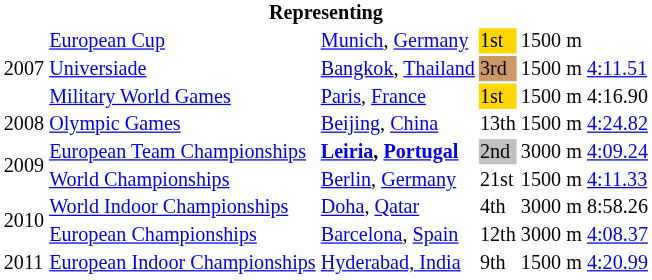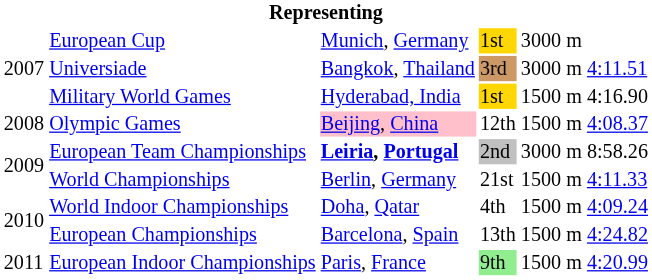 <table>
 <tr>
 <th colspan="6">Representing </th>
 </tr>
 <tr>
 <td rowspan=3>2007</td>
 <td><a href='#'>European Cup</a></td>
 <td><a href='#'>Munich</a>, <a href='#'>Germany</a></td>
 <td bgcolor=gold>1st</td>
-<td>1500 m</td>
+<td>3000 m</td>
 <td></td>
 </tr>
 <tr>
 <td><a href='#'>Universiade</a></td>
 <td><a href='#'>Bangkok</a>, <a href='#'>Thailand</a></td>
 <td bgcolor=cc9966>3rd</td>
-<td>1500 m</td>
+<td>3000 m</td>
 <td><a href='#'>4:11.51</a></td>
 </tr>
 <tr>
 <td><a href='#'>Military World Games</a></td>
-<td><a href='#'>Paris</a>, <a href='#'>France</a></td>
+<td><a href='#'>Hyderabad, India</a></td>
 <td bgcolor=gold>1st</td>
 <td>1500 m</td>
 <td>4:16.90</td>
 </tr>
 <tr>
 <td>2008</td>
 <td><a href='#'>Olympic Games</a></td>
-<td><a href='#'>Beijing</a>, <a href='#'>China</a></td>
-<td>13th</td>
+<td style="background: pink;"><a href='#'>Beijing</a>, <a href='#'>China</a></td>
+<td>12th</td>
 <td>1500 m</td>
-<td><a href='#'>4:24.82</a></td>
+<td><a href='#'>4:08.37</a></td>
 </tr>
 <tr>
 <td rowspan=2>2009</td>
 <td><a href='#'>European Team Championships</a></td>
 <td><strong><a href='#'>Leiria</a>, <a href='#'>Portugal</a></strong></td>
 <td bgcolor=silver>2nd</td>
 <td>3000 m</td>
-<td><a href='#'>4:09.24</a></td>
+<td>8:58.26</td>
 </tr>
 <tr>
 <td><a href='#'>World Championships</a></td>
 <td><a href='#'>Berlin</a>, <a href='#'>Germany</a></td>
 <td>21st</td>
 <td>1500 m</td>
 <td><a href='#'>4:11.33</a></td>
 </tr>
 <tr>
 <td rowspan=2>2010</td>
 <td><a href='#'>World Indoor Championships</a></td>
 <td><a href='#'>Doha</a>, <a href='#'>Qatar</a></td>
 <td>4th</td>
-<td>3000 m</td>
-<td>8:58.26</td>
+<td>1500 m</td>
+<td><a href='#'>4:09.24</a></td>
 </tr>
 <tr>
 <td><a href='#'>European Championships</a></td>
 <td><a href='#'>Barcelona</a>, <a href='#'>Spain</a></td>
-<td>12th</td>
-<td>3000 m</td>
-<td><a href='#'>4:08.37</a></td>
+<td>13th</td>
+<td>1500 m</td>
+<td><a href='#'>4:24.82</a></td>
 </tr>
 <tr>
 <td>2011</td>
 <td><a href='#'>European Indoor Championships</a></td>
-<td><a href='#'>Hyderabad, India</a></td>
-<td>9th</td>
+<td><a href='#'>Paris</a>, <a href='#'>France</a></td>
+<td style="background: lightgreen;">9th</td>
 <td>1500 m</td>
 <td><a href='#'>4:20.99</a></td>
 </tr>
 </table>
